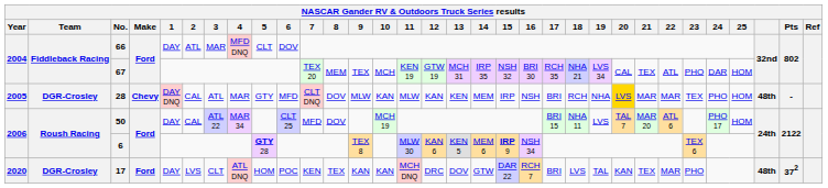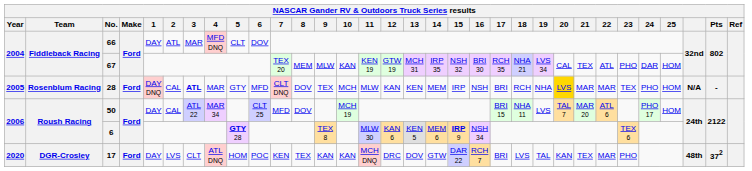 <table class="wikitable" style="text-align:center; font-size:75%">
 <tr>
 <th colspan=45><a href='#'>NASCAR Gander RV & Outdoors Truck Series</a> results</th>
 </tr>
 <tr>
 <th>Year</th>
 <th>Team</th>
 <th>No.</th>
 <th>Make</th>
 <th>1</th>
 <th>2</th>
 <th>3</th>
 <th>4</th>
 <th>5</th>
 <th>6</th>
 <th>7</th>
 <th>8</th>
 <th>9</th>
 <th>10</th>
 <th>11</th>
 <th>12</th>
 <th>13</th>
 <th>14</th>
 <th>15</th>
 <th>16</th>
 <th>17</th>
 <th>18</th>
 <th>19</th>
 <th>20</th>
 <th>21</th>
 <th>22</th>
 <th>23</th>
 <th>24</th>
 <th>25</th>
 <th></th>
 <th>Pts</th>
 <th>Ref</th>
 </tr>
 <tr>
 <th rowspan=2><a href='#'>2004</a></th>
 <th rowspan=2><a href='#'>Fiddleback Racing</a></th>
 <th>66</th>
 <th rowspan=2><a href='#'>Ford</a></th>
 <td><a href='#'>DAY</a></td>
 <td><a href='#'>ATL</a></td>
 <td><a href='#'>MAR</a></td>
 <td style="background:#FFCFCF;"><a href='#'>MFD</a><br><small>DNQ</small></td>
 <td><a href='#'>CLT</a></td>
 <td><a href='#'>DOV</a></td>
 <td colspan=19></td>
 <th rowspan=2>32nd</th>
 <th rowspan=2>802</th>
 <th rowspan=2></th>
 </tr>
 <tr>
 <th>67</th>
 <td colspan=6></td>
 <td style="background:#DFFFDF;"><a href='#'>TEX</a><br><small>20</small></td>
 <td><a href='#'>MEM</a></td>
-<td><a href='#'>TEX</a></td>
-<td><a href='#'>MCH</a></td>
+<td><a href='#'>MLW</a></td>
+<td><a href='#'>KAN</a></td>
 <td style="background:#DFFFDF;"><a href='#'>KEN</a><br><small>19</small></td>
 <td style="background:#DFFFDF;"><a href='#'>GTW</a><br><small>19</small></td>
 <td style="background:#EFCFFF;"><a href='#'>MCH</a><br><small>31</small></td>
 <td style="background:#EFCFFF;"><a href='#'>IRP</a><br><small>35</small></td>
 <td style="background:#EFCFFF;"><a href='#'>NSH</a><br><small>32</small></td>
 <td style="background:#EFCFFF;"><a href='#'>BRI</a><br><small>30</small></td>
 <td style="background:#EFCFFF;"><a href='#'>RCH</a><br><small>35</small></td>
 <td style="background:#CFCFFF;"><a href='#'>NHA</a><br><small>21</small></td>
 <td style="background:#EFCFFF;"><a href='#'>LVS</a><br><small>34</small></td>
 <td><a href='#'>CAL</a></td>
 <td><a href='#'>TEX</a></td>
 <td><a href='#'>ATL</a></td>
 <td><a href='#'>PHO</a></td>
 <td><a href='#'>DAR</a></td>
 <td><a href='#'>HOM</a></td>
 </tr>
 <tr>
 <th><a href='#'>2005</a></th>
-<th><a href='#'>DGR-Crosley</a></th>
+<th><a href='#'>Rosenblum Racing</a></th>
 <th>28</th>
-<th><a href='#'>Chevy</a></th>
+<th><a href='#'>Ford</a></th>
 <td style="background:#FFCFCF;"><a href='#'>DAY</a><br><small>DNQ</small></td>
 <td><a href='#'>CAL</a></td>
-<td><a href='#'>ATL</a></td>
+<td><strong><a href='#'>ATL</a></strong></td>
 <td><a href='#'>MAR</a></td>
 <td><a href='#'>GTY</a></td>
 <td><a href='#'>MFD</a></td>
 <td style="background:#FFCFCF;"><a href='#'>CLT</a><br><small>DNQ</small></td>
 <td><a href='#'>DOV</a></td>
-<td><a href='#'>MLW</a></td>
-<td><a href='#'>KAN</a></td>
+<td><a href='#'>TEX</a></td>
+<td><a href='#'>MCH</a></td>
 <td><a href='#'>MLW</a></td>
 <td><a href='#'>KAN</a></td>
 <td><a href='#'>KEN</a></td>
 <td><a href='#'>MEM</a></td>
 <td><a href='#'>IRP</a></td>
 <td><a href='#'>NSH</a></td>
 <td><a href='#'>BRI</a></td>
 <td><a href='#'>RCH</a></td>
 <td><a href='#'>NHA</a></td>
 <td style="background: gold;"><a href='#'>LVS</a></td>
 <td><a href='#'>MAR</a></td>
 <td><a href='#'>MAR</a></td>
 <td><a href='#'>TEX</a></td>
 <td><a href='#'>PHO</a></td>
 <td><a href='#'>HOM</a></td>
-<th>48th</th>
+<th>N/A</th>
 <th>-</th>
 <th></th>
 </tr>
 <tr>
 <th rowspan=2><a href='#'>2006</a></th>
 <th rowspan=2><a href='#'>Roush Racing</a></th>
 <th>50</th>
 <th rowspan=2><a href='#'>Ford</a></th>
 <td><a href='#'>DAY</a></td>
 <td><a href='#'>CAL</a></td>
 <td style="background:#CFCFFF;"><a href='#'>ATL</a><br><small>22</small></td>
 <td style="background:#EFCFFF;"><a href='#'>MAR</a><br><small>34</small></td>
 <td></td>
 <td style="background:#CFCFFF;"><a href='#'>CLT</a><br><small>25</small></td>
 <td><a href='#'>MFD</a></td>
 <td><a href='#'>DOV</a></td>
 <td></td>
 <td style="background:#DFFFDF;"><a href='#'>MCH</a><br><small>19</small></td>
 <td colspan=6></td>
 <td style="background:#DFFFDF;"><a href='#'>BRI</a><br><small>15</small></td>
 <td style="background:#DFFFDF;"><a href='#'>NHA</a><br><small>11</small></td>
 <td><a href='#'>LVS</a></td>
 <td style="background:#FFDF9F;"><a href='#'>TAL</a><br><small>7</small></td>
 <td style="background:#DFFFDF;"><a href='#'>MAR</a><br><small>20</small></td>
 <td style="background:#FFDF9F;"><a href='#'>ATL</a><br><small>6</small></td>
 <td></td>
 <td style="background:#DFFFDF;"><a href='#'>PHO</a><br><small>17</small></td>
 <td><a href='#'>HOM</a></td>
 <th rowspan=2>24th</th>
 <th rowspan=2>2122</th>
 <th rowspan=2></th>
 </tr>
 <tr>
 <th>6</th>
 <td colspan=4></td>
 <td style="background:#EFCFFF;"><strong><a href='#'>GTY</a></strong><br><small>28</small></td>
 <td colspan=3></td>
 <td style="background:#FFDF9F;"><a href='#'>TEX</a><br><small>8</small></td>
 <td></td>
 <td style="background:#CFCFFF;"><a href='#'>MLW</a><br><small>30</small></td>
 <td style="background:#FFDF9F;"><a href='#'>KAN</a><br><small>6</small></td>
 <td style="background:#DFDFDF;"><a href='#'>KEN</a><br><small>5</small></td>
 <td style="background:#FFDF9F;"><a href='#'>MEM</a><br><small>6</small></td>
 <td style="background:#FFDF9F;"><strong><a href='#'>IRP</a></strong><br><small>9</small></td>
 <td style="background:#EFCFFF;"><a href='#'>NSH</a><br><small>34</small></td>
 <td colspan=6></td>
 <td style="background:#FFDF9F;"><a href='#'>TEX</a><br><small>6</small></td>
 <td colspan=2></td>
 </tr>
 <tr>
 <th><a href='#'>2020</a></th>
 <th><a href='#'>DGR-Crosley</a></th>
 <th>17</th>
 <th><a href='#'>Ford</a></th>
 <td><a href='#'>DAY</a></td>
 <td><a href='#'>LVS</a></td>
 <td><a href='#'>CLT</a></td>
 <td style="background:#FFCFCF;"><a href='#'>ATL</a><br><small>DNQ</small></td>
 <td><a href='#'>HOM</a></td>
 <td><a href='#'>POC</a></td>
 <td><a href='#'>KEN</a></td>
 <td><a href='#'>TEX</a></td>
 <td><a href='#'>KAN</a></td>
 <td><a href='#'>KAN</a></td>
 <td style="background:#FFCFCF;"><a href='#'>MCH</a><br><small>DNQ</small></td>
 <td><a href='#'>DRC</a></td>
 <td><a href='#'>DOV</a></td>
 <td><a href='#'>GTW</a></td>
 <td style="background:#CFCFFF;"><a href='#'>DAR</a><br><small>22</small></td>
 <td style="background:#FFDF9F;"><a href='#'>RCH</a><br><small>7</small></td>
 <td><a href='#'>BRI</a></td>
 <td><a href='#'>LVS</a></td>
 <td><a href='#'>TAL</a></td>
 <td><a href='#'>KAN</a></td>
 <td><a href='#'>TEX</a></td>
 <td><a href='#'>MAR</a></td>
 <td><a href='#'>PHO</a></td>
 <td colspan=2></td>
 <th>48th</th>
 <th>37<sup>2</sup></th>
 <th></th>
 </tr>
 </table>
